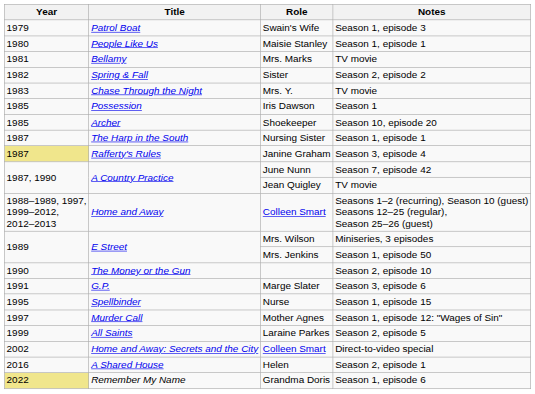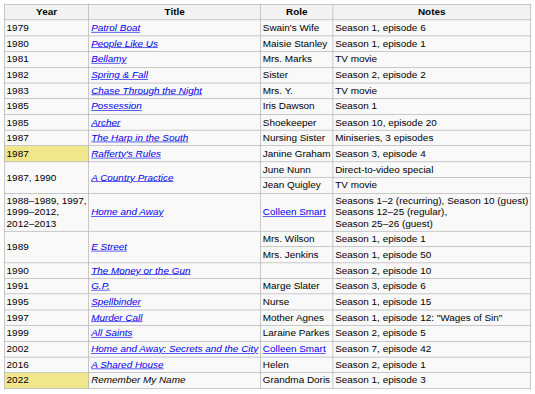 <table class="wikitable">
 <tr>
 <th>Year</th>
 <th>Title</th>
 <th>Role</th>
 <th>Notes</th>
 </tr>
 <tr>
 <td>1979</td>
 <td><em><a href='#'>Patrol Boat</a></em></td>
 <td>Swain's Wife</td>
-<td>Season 1, episode 3</td>
+<td>Season 1, episode 6</td>
 </tr>
 <tr>
 <td>1980</td>
 <td><em><a href='#'>People Like Us</a></em></td>
 <td>Maisie Stanley</td>
 <td>Season 1, episode 1</td>
 </tr>
 <tr>
 <td>1981</td>
 <td><em><a href='#'>Bellamy</a></em></td>
 <td>Mrs. Marks</td>
 <td>TV movie</td>
 </tr>
 <tr>
 <td>1982</td>
 <td><em><a href='#'>Spring & Fall</a></em></td>
 <td>Sister</td>
 <td>Season 2, episode 2</td>
 </tr>
 <tr>
 <td>1983</td>
 <td><em><a href='#'>Chase Through the Night</a></em></td>
 <td>Mrs. Y.</td>
 <td>TV movie</td>
 </tr>
 <tr>
 <td>1985</td>
 <td><em><a href='#'>Possession</a></em></td>
 <td>Iris Dawson</td>
 <td>Season 1</td>
 </tr>
 <tr>
 <td>1985</td>
 <td><em><a href='#'>Archer</a></em></td>
 <td>Shoekeeper</td>
 <td>Season 10, episode 20</td>
 </tr>
 <tr>
 <td>1987</td>
 <td><em><a href='#'>The Harp in the South</a></em></td>
 <td>Nursing Sister</td>
-<td>Season 1, episode 1</td>
+<td>Miniseries, 3 episodes</td>
 </tr>
 <tr>
 <td style="background: khaki;">1987</td>
 <td><em><a href='#'>Rafferty's Rules</a></em></td>
 <td>Janine Graham</td>
 <td>Season 3, episode 4</td>
 </tr>
 <tr>
 <td rowspan="2">1987, 1990</td>
 <td rowspan="2"><em><a href='#'>A Country Practice</a></em></td>
 <td>June Nunn</td>
-<td>Season 7, episode 42</td>
+<td>Direct-to-video special</td>
 </tr>
 <tr>
 <td>Jean Quigley</td>
 <td>TV movie</td>
 </tr>
 <tr>
 <td>1988–1989, 1997,<br>1999–2012,<br>2012–2013</td>
 <td><em><a href='#'>Home and Away</a></em></td>
 <td><a href='#'>Colleen Smart</a></td>
 <td>Seasons 1–2 (recurring), Season 10 (guest)<br>Seasons 12–25 (regular),<br>Season 25–26 (guest)</td>
 </tr>
 <tr>
 <td rowspan="2">1989</td>
 <td rowspan="2"><em><a href='#'>E Street</a></em></td>
 <td>Mrs. Wilson</td>
-<td>Miniseries, 3 episodes</td>
+<td>Season 1, episode 1</td>
 </tr>
 <tr>
 <td>Mrs. Jenkins</td>
 <td>Season 1, episode 50</td>
 </tr>
 <tr>
 <td>1990</td>
 <td><em><a href='#'>The Money or the Gun</a></em></td>
 <td></td>
 <td>Season 2, episode 10</td>
 </tr>
 <tr>
 <td>1991</td>
 <td><em><a href='#'>G.P.</a></em></td>
 <td>Marge Slater</td>
 <td>Season 3, episode 6</td>
 </tr>
 <tr>
 <td>1995</td>
 <td><em><a href='#'>Spellbinder</a></em></td>
 <td>Nurse</td>
 <td>Season 1, episode 15</td>
 </tr>
 <tr>
 <td>1997</td>
 <td><em><a href='#'>Murder Call</a></em></td>
 <td>Mother Agnes</td>
 <td>Season 1, episode 12: "Wages of Sin"</td>
 </tr>
 <tr>
 <td>1999</td>
 <td><em><a href='#'>All Saints</a></em></td>
 <td>Laraine Parkes</td>
 <td>Season 2, episode 5</td>
 </tr>
 <tr>
 <td>2002</td>
 <td><em><a href='#'>Home and Away: Secrets and the City</a></em></td>
 <td><a href='#'>Colleen Smart</a></td>
-<td>Direct-to-video special</td>
+<td>Season 7, episode 42</td>
 </tr>
 <tr>
 <td>2016</td>
 <td><em><a href='#'>A Shared House</a></em></td>
 <td>Helen</td>
 <td>Season 2, episode 1</td>
 </tr>
 <tr>
 <td style="background: khaki;">2022</td>
 <td><em>Remember My Name</em></td>
 <td>Grandma Doris</td>
-<td>Season 1, episode 6</td>
+<td>Season 1, episode 3</td>
 </tr>
 </table>
